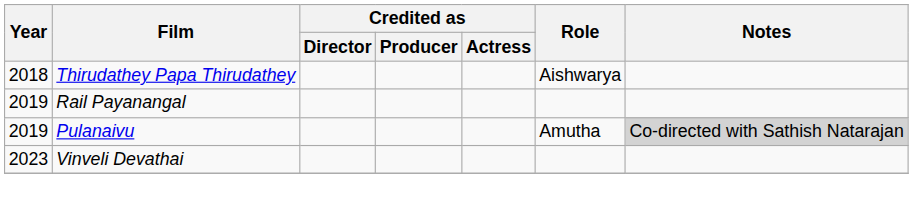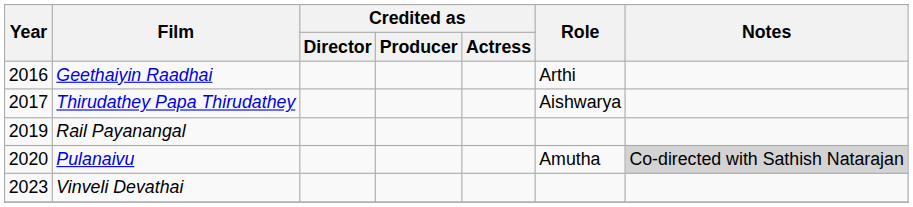 <table class="wikitable sortable">
 <tr>
 <th rowspan=2>Year</th>
 <th rowspan=2>Film</th>
 <th colspan=3>Credited as</th>
 <th rowspan=2>Role</th>
 <th rowspan=2>Notes</th>
 </tr>
 <tr>
 <th>Director</th>
 <th>Producer</th>
 <th>Actress</th>
 </tr>
 <tr>
-<td>2018</td>
+<td>2016</td>
+<td><em><a href='#'>Geethaiyin Raadhai</a></em></td>
+<td></td>
+<td></td>
+<td></td>
+<td>Arthi</td>
+<td></td>
+</tr>
+<tr>
+<td>2017</td>
 <td><em><a href='#'>Thirudathey Papa Thirudathey</a></em></td>
 <td></td>
 <td></td>
 <td></td>
 <td>Aishwarya</td>
 <td></td>
 </tr>
 <tr>
 <td>2019</td>
 <td><em>Rail Payanangal</em></td>
 <td></td>
 <td></td>
 <td></td>
 <td></td>
 <td></td>
 </tr>
 <tr>
-<td>2019</td>
+<td>2020</td>
 <td><em><a href='#'>Pulanaivu</a></em></td>
 <td></td>
 <td></td>
 <td></td>
 <td>Amutha</td>
 <td style="background: lightgrey;">Co-directed with Sathish Natarajan</td>
 </tr>
 <tr>
 <td>2023</td>
 <td><em>Vinveli Devathai</em></td>
 <td></td>
 <td></td>
 <td></td>
 <td></td>
 <td></td>
 </tr>
 <tr>
 </tr>
 </table>
